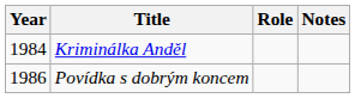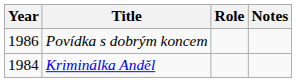 <table class="wikitable sortable">
 <tr>
 <th>Year</th>
 <th>Title</th>
 <th>Role</th>
 <th class="unsortable">Notes</th>
 </tr>
 <tr>
+<td>1986</td>
+<td><em>Povídka s dobrým koncem</em></td>
+<td></td>
+<td></td>
+</tr>
+<tr>
 <td>1984</td>
 <td><em><a href='#'>Kriminálka Anděl</a></em></td>
 <td></td>
 <td></td>
 </tr>
-<tr>
-<td>1986</td>
-<td><em>Povídka s dobrým koncem</em></td>
-<td></td>
-<td></td>
-</tr>
 </table>
